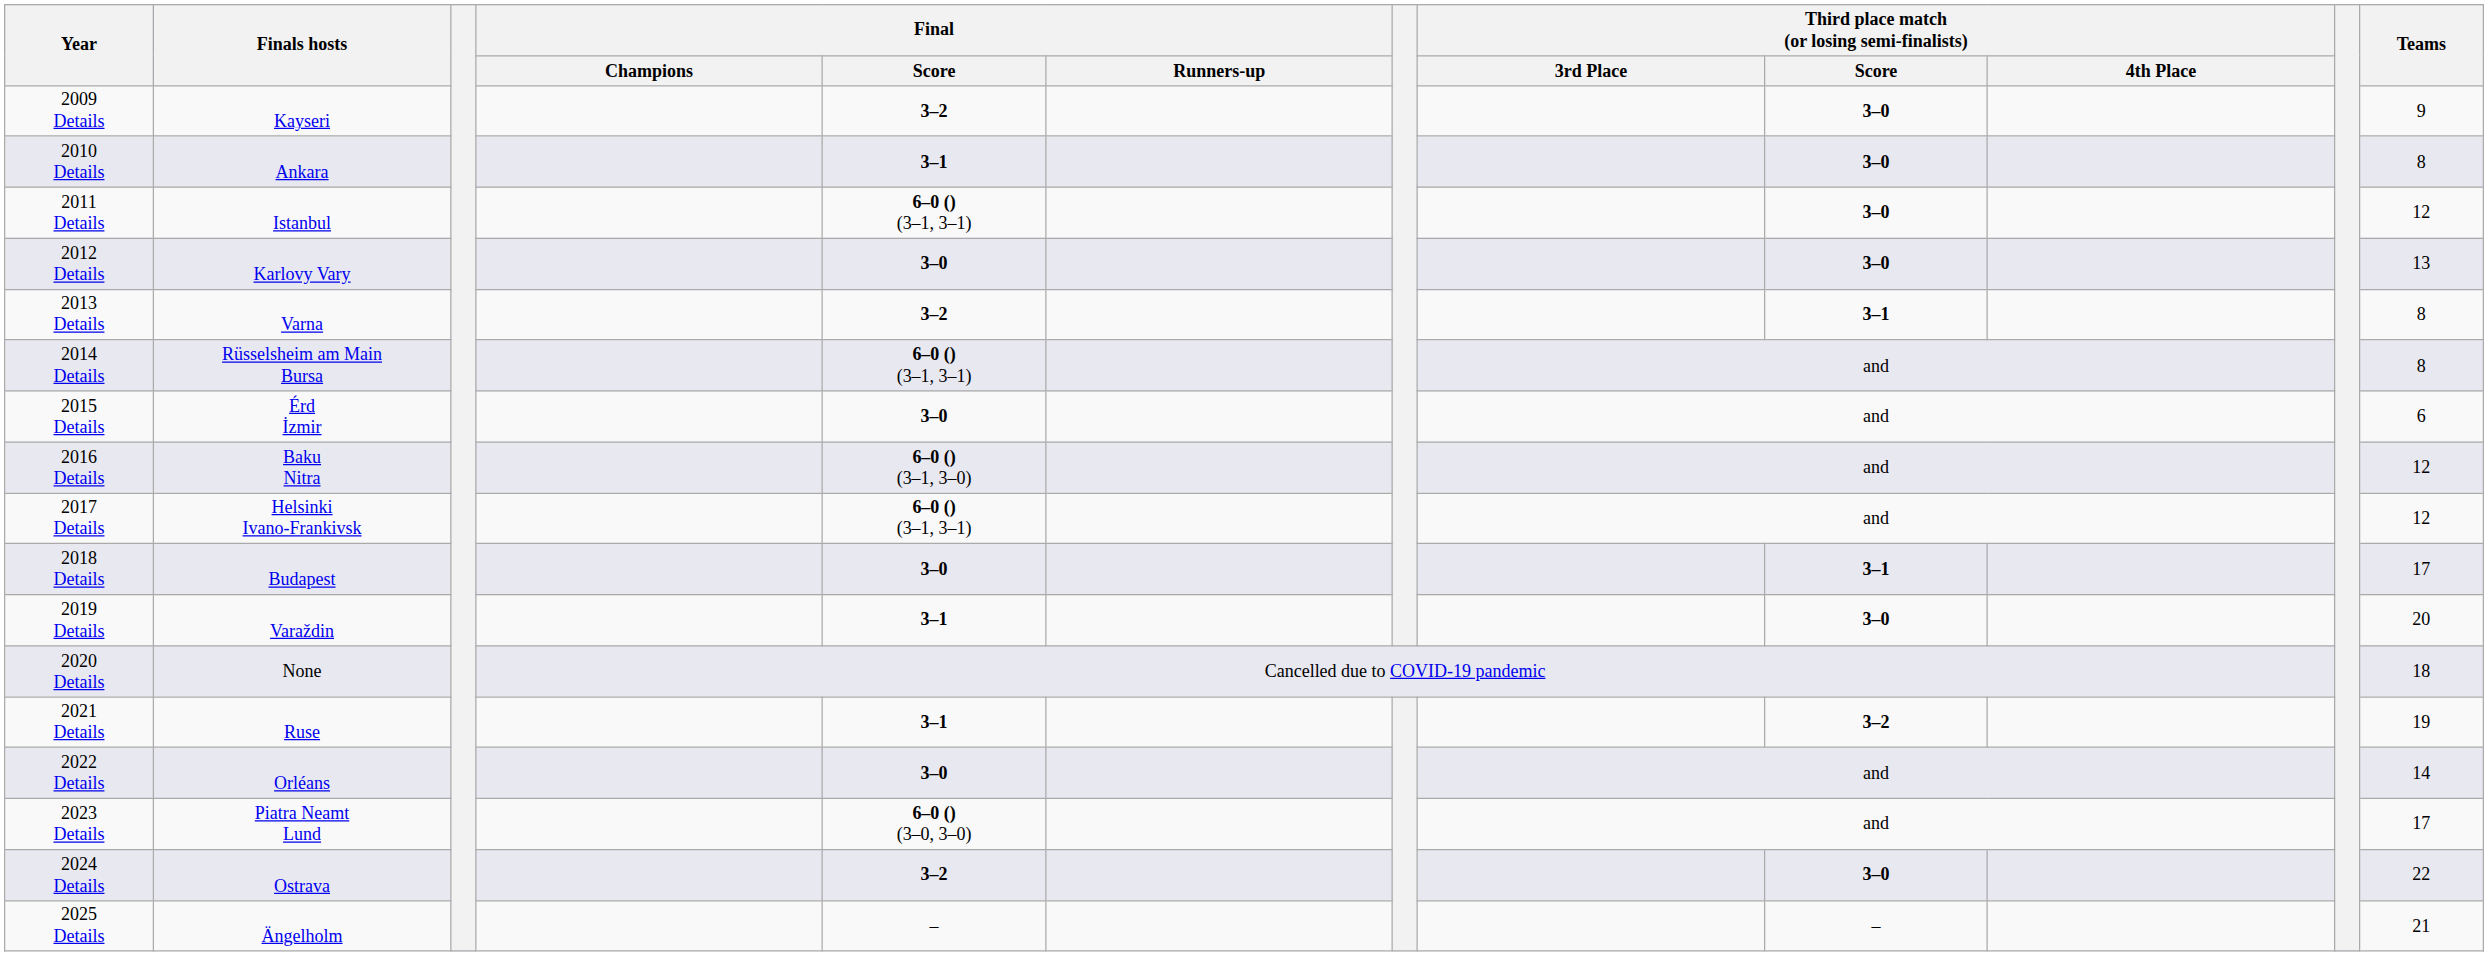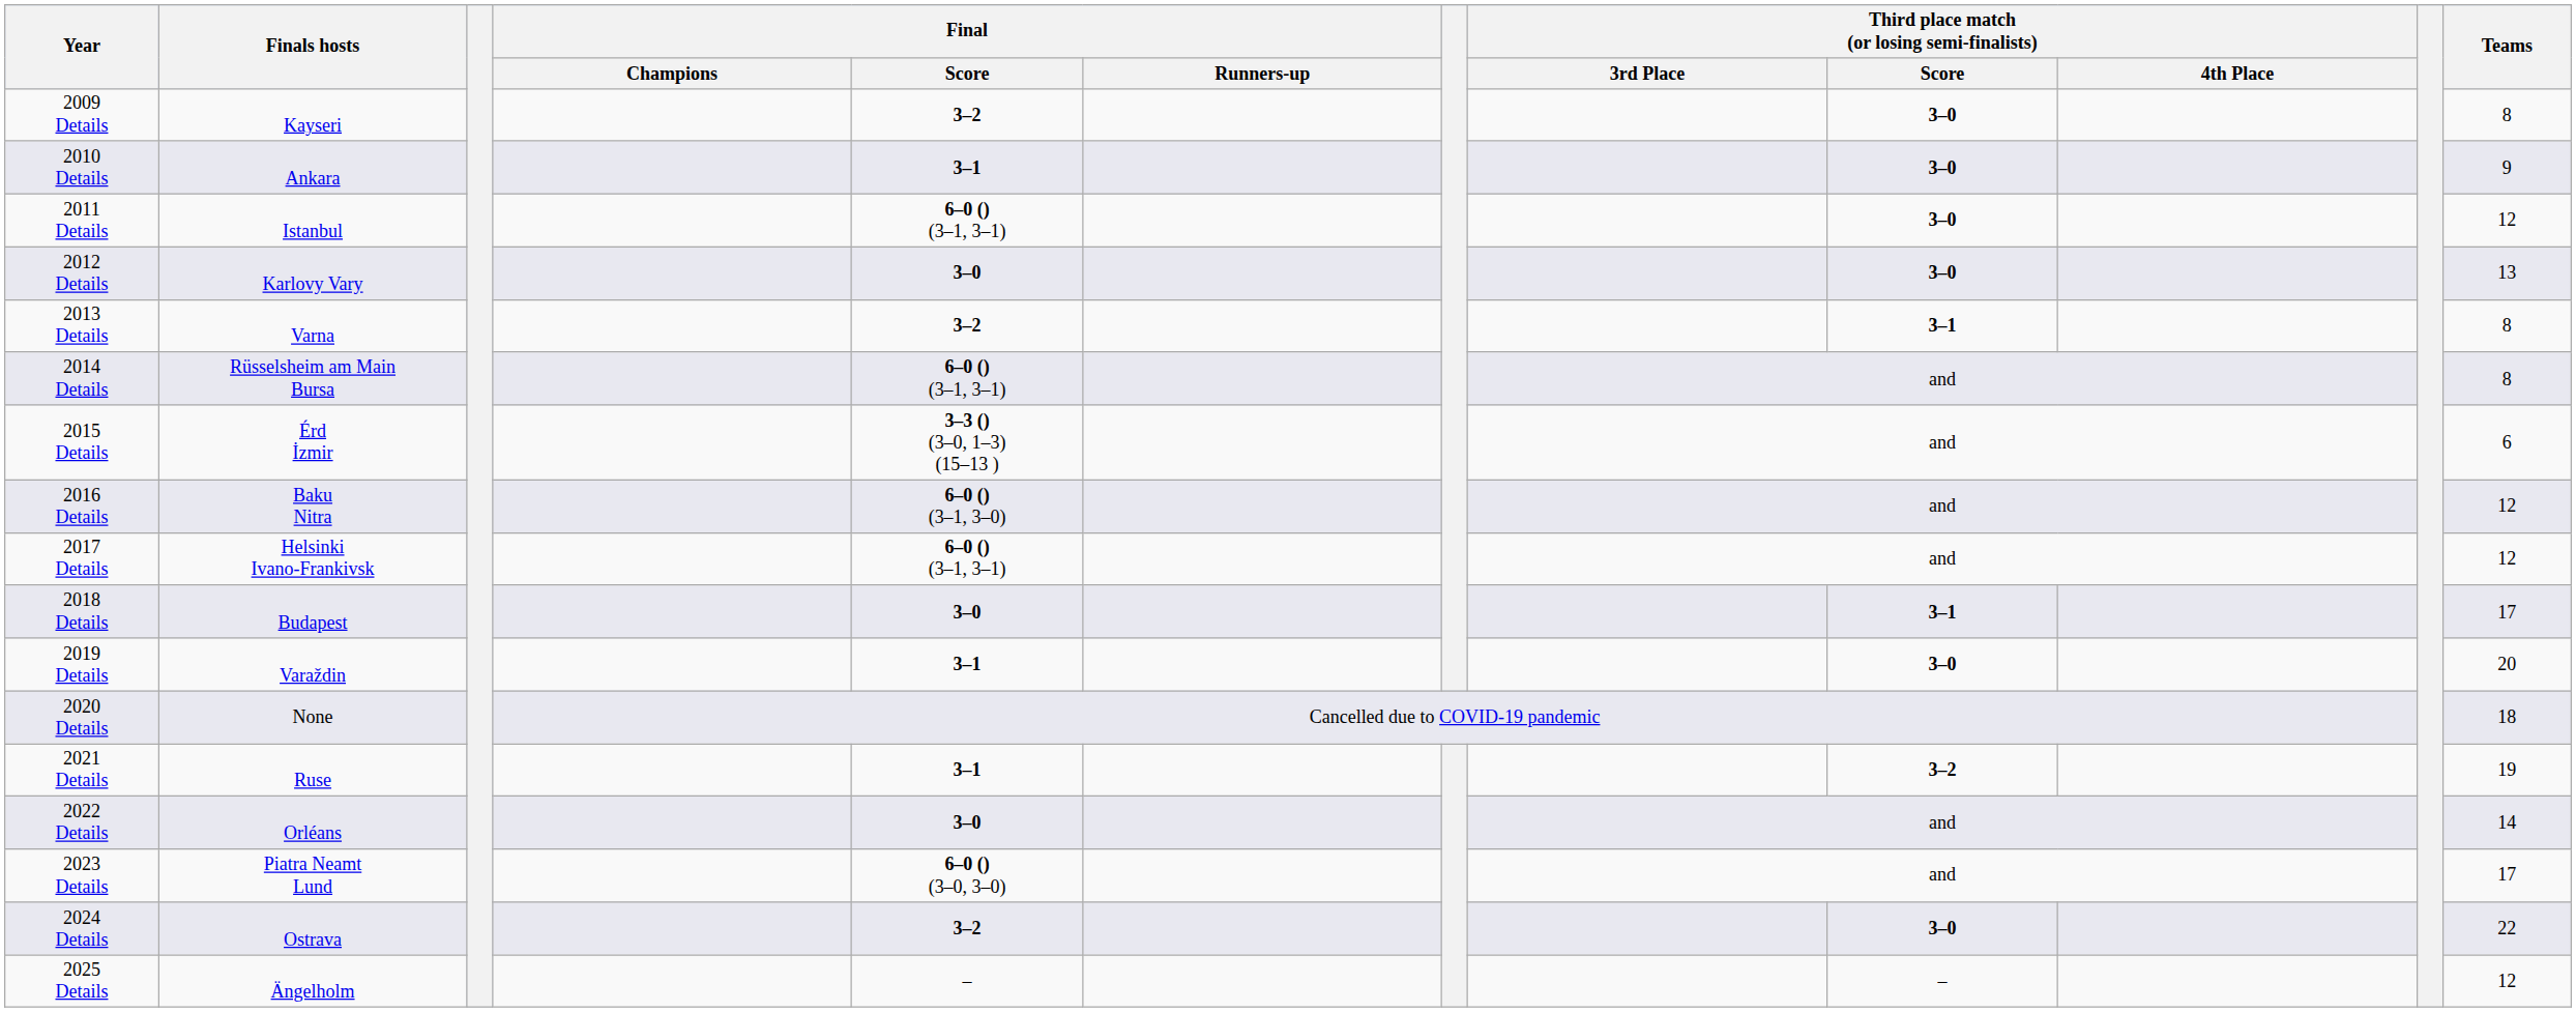 <table class="wikitable" style="font-size:90%; width: 100%; text-align: center;">
 <tr bgcolor=#c1d8ff>
 <th rowspan=2 width=6%>Year</th>
 <th rowspan=2 width=12%>Finals hosts</th>
 <th width=1% rowspan=19 bgcolor=ffffff></th>
 <th colspan=3>Final</th>
 <th width=1% rowspan=13 bgcolor=ffffff></th>
 <th colspan=3>Third place match<br>(or losing semi-finalists)</th>
 <th width=1% rowspan=19 bgcolor=#ffffff></th>
 <th rowspan=2 width=5%>Teams</th>
 </tr>
 <tr bgcolor=#efefef>
 <th width=14%>Champions</th>
 <th width=9%>Score</th>
 <th width=14%>Runners-up</th>
 <th width=14%>3rd Place</th>
 <th width=9%>Score</th>
 <th width=14%>4th Place</th>
 </tr>
 <tr>
 <td>2009<br><a href='#'>Details</a></td>
 <td><br><a href='#'>Kayseri</a></td>
 <td><strong></strong></td>
 <td><strong>3–2</strong></td>
 <td></td>
 <td></td>
 <td><strong>3–0</strong></td>
 <td></td>
-<td>9</td>
+<td>8</td>
 </tr>
 <tr bgcolor=#E8E8F0>
 <td>2010<br><a href='#'>Details</a></td>
 <td><br><a href='#'>Ankara</a></td>
 <td><strong></strong></td>
 <td><strong>3–1</strong></td>
 <td></td>
 <td></td>
 <td><strong>3–0</strong></td>
 <td></td>
-<td>8</td>
+<td>9</td>
 </tr>
 <tr>
 <td>2011<br><a href='#'>Details</a></td>
 <td><br><a href='#'>Istanbul</a></td>
 <td><strong></strong></td>
 <td><strong>6–0 ()</strong><br>(3–1, 3–1)</td>
 <td></td>
 <td></td>
 <td><strong>3–0</strong></td>
 <td></td>
 <td>12</td>
 </tr>
 <tr bgcolor=#E8E8F0>
 <td>2012<br><a href='#'>Details</a></td>
 <td><br><a href='#'>Karlovy Vary</a></td>
 <td><strong></strong></td>
 <td><strong>3–0</strong></td>
 <td></td>
 <td></td>
 <td><strong>3–0</strong></td>
 <td></td>
 <td>13</td>
 </tr>
 <tr>
 <td>2013<br><a href='#'>Details</a></td>
 <td><br><a href='#'>Varna</a></td>
 <td><strong></strong></td>
 <td><strong>3–2</strong></td>
 <td></td>
 <td></td>
 <td><strong>3–1</strong></td>
 <td></td>
 <td>8</td>
 </tr>
 <tr bgcolor=#E8E8F0>
 <td>2014<br><a href='#'>Details</a></td>
 <td> <a href='#'>Rüsselsheim am Main</a><br> <a href='#'>Bursa</a></td>
 <td><strong></strong></td>
 <td><strong>6–0 ()</strong><br>(3–1, 3–1)</td>
 <td></td>
 <td colspan=3> and </td>
 <td>8</td>
 </tr>
 <tr>
 <td>2015<br><a href='#'>Details</a></td>
 <td> <a href='#'>Érd</a><br> <a href='#'>İzmir</a></td>
 <td><strong></strong></td>
-<td><strong>3–0</strong></td>
+<td><strong>3–3 ()</strong><br>(3–0, 1–3)<br>(15–13 )</td>
 <td></td>
 <td colspan=3> and </td>
 <td>6</td>
 </tr>
 <tr bgcolor=#E8E8F0>
 <td>2016<br><a href='#'>Details</a></td>
 <td> <a href='#'>Baku</a><br> <a href='#'>Nitra</a></td>
 <td><strong></strong></td>
 <td><strong>6–0 ()</strong><br>(3–1, 3–0)</td>
 <td></td>
 <td colspan=3> and </td>
 <td>12</td>
 </tr>
 <tr>
 <td>2017<br><a href='#'>Details</a></td>
 <td> <a href='#'>Helsinki</a><br> <a href='#'>Ivano-Frankivsk</a></td>
 <td><strong></strong></td>
 <td><strong>6–0 ()</strong><br>(3–1, 3–1)</td>
 <td></td>
 <td colspan=3> and </td>
 <td>12</td>
 </tr>
 <tr bgcolor=#E8E8F0>
 <td>2018<br><a href='#'>Details</a></td>
 <td><br><a href='#'>Budapest</a></td>
 <td><strong></strong></td>
 <td><strong>3–0</strong></td>
 <td></td>
 <td></td>
 <td><strong>3–1</strong></td>
 <td></td>
 <td>17</td>
 </tr>
 <tr>
 <td>2019<br><a href='#'>Details</a></td>
 <td><br><a href='#'>Varaždin</a></td>
 <td><strong></strong></td>
 <td><strong>3–1</strong></td>
 <td></td>
 <td></td>
 <td><strong>3–0</strong></td>
 <td></td>
 <td>20</td>
 </tr>
 <tr bgcolor=#E8E8F0>
 <td>2020<br><a href='#'>Details</a></td>
 <td>None</td>
 <td colspan="7">Cancelled due to <a href='#'>COVID-19 pandemic</a></td>
 <td>18</td>
 </tr>
 <tr>
 <td>2021<br><a href='#'>Details</a></td>
 <td><br><a href='#'>Ruse</a></td>
 <td><strong></strong></td>
 <td><strong>3–1</strong></td>
 <td></td>
 <th width=1% rowspan=5 bgcolor=ffffff></th>
 <td></td>
 <td><strong>3–2</strong></td>
 <td></td>
 <td>19</td>
 </tr>
 <tr bgcolor=#E8E8F0>
 <td>2022<br><a href='#'>Details</a></td>
 <td><br><a href='#'>Orléans</a></td>
 <td><strong></strong></td>
 <td><strong>3–0</strong></td>
 <td></td>
 <td colspan=3> and </td>
 <td>14</td>
 </tr>
 <tr>
 <td>2023<br><a href='#'>Details</a></td>
 <td> <a href='#'>Piatra Neamt</a><br> <a href='#'>Lund</a></td>
 <td><strong></strong></td>
 <td><strong>6–0 ()</strong><br>(3–0, 3–0)</td>
 <td></td>
 <td colspan=3> and </td>
 <td>17</td>
 </tr>
 <tr bgcolor=#E8E8F0>
 <td>2024<br><a href='#'>Details</a></td>
 <td><br><a href='#'>Ostrava</a></td>
 <td><strong></strong></td>
 <td><strong>3–2</strong></td>
 <td></td>
 <td></td>
 <td><strong>3–0</strong></td>
 <td></td>
 <td>22</td>
 </tr>
 <tr>
 <td>2025<br><a href='#'>Details</a></td>
 <td><br><a href='#'>Ängelholm</a></td>
 <td></td>
 <td>–</td>
 <td></td>
 <td></td>
 <td>–</td>
 <td></td>
-<td>21</td>
+<td>12</td>
 </tr>
 </table>
